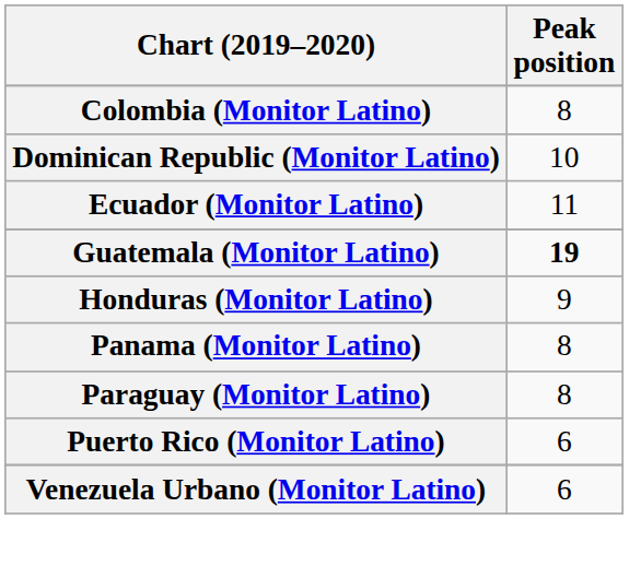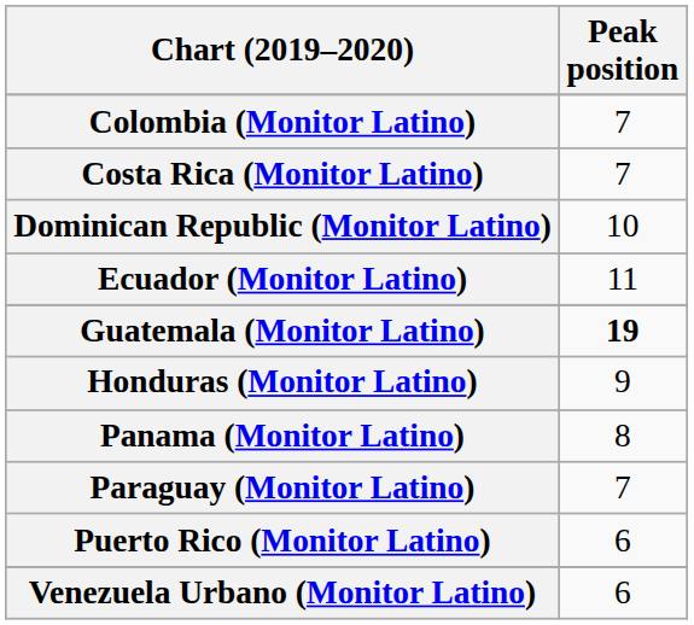 <table class="wikitable sortable plainrowheaders" style="text-align:center">
 <tr>
 <th scope="col">Chart (2019–2020)</th>
 <th scope="col">Peak<br>position</th>
 </tr>
 <tr>
 </tr>
 <tr>
 <th scope="row">Colombia (<a href='#'>Monitor Latino</a>)</th>
-<td>8</td>
+<td>7</td>
+</tr>
+<tr>
+<th scope="row">Costa Rica (<a href='#'>Monitor Latino</a>)</th>
+<td>7</td>
 </tr>
 <tr>
 <th scope="row">Dominican Republic (<a href='#'>Monitor Latino</a>)</th>
 <td>10</td>
 </tr>
 <tr>
 <th scope="row">Ecuador (<a href='#'>Monitor Latino</a>)</th>
 <td>11</td>
 </tr>
 <tr>
 </tr>
 <tr>
 <th scope="row">Guatemala (<a href='#'>Monitor Latino</a>)</th>
 <td><strong>19</strong></td>
 </tr>
 <tr>
 <th scope="row">Honduras (<a href='#'>Monitor Latino</a>)</th>
 <td>9</td>
 </tr>
 <tr>
 <th scope="row">Panama (<a href='#'>Monitor Latino</a>)</th>
 <td>8</td>
 </tr>
 <tr>
 <th scope="row">Paraguay (<a href='#'>Monitor Latino</a>)</th>
-<td>8</td>
+<td>7</td>
 </tr>
 <tr>
 <th scope="row">Puerto Rico (<a href='#'>Monitor Latino</a>)</th>
 <td>6</td>
 </tr>
 <tr>
 </tr>
 <tr>
 </tr>
 <tr>
 </tr>
 <tr>
 </tr>
 <tr>
 </tr>
 <tr>
 </tr>
 <tr>
 </tr>
 <tr>
 <th scope="row">Venezuela Urbano (<a href='#'>Monitor Latino</a>)</th>
 <td>6</td>
 </tr>
 </table>
